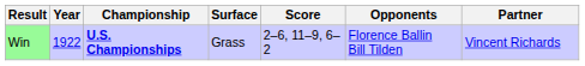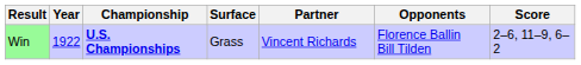 <table class="sortable wikitable">
 <tr>
 <th>Result</th>
 <th>Year</th>
 <th style="width:150px">Championship</th>
 <th style="width:50px">Surface</th>
+<th style="width:140px">Partner</th>
+<th style="width:140px">Opponents</th>
 <th style="width:100px" class="unsortable">Score</th>
-<th style="width:140px">Opponents</th>
-<th style="width:140px">Partner</th>
 </tr>
 <tr style="background:#ccf;">
 <td style="background:#98fb98;">Win</td>
 <td><a href='#'>1922</a></td>
 <td><strong><a href='#'>U.S. Championships</a></strong></td>
 <td>Grass</td>
+<td> <a href='#'>Vincent Richards</a></td>
+<td>  <a href='#'>Florence Ballin</a> <br>  <a href='#'>Bill Tilden</a></td>
 <td>2–6, 11–9, 6–2</td>
-<td>  <a href='#'>Florence Ballin</a> <br>  <a href='#'>Bill Tilden</a></td>
-<td> <a href='#'>Vincent Richards</a></td>
 </tr>
 </table>
